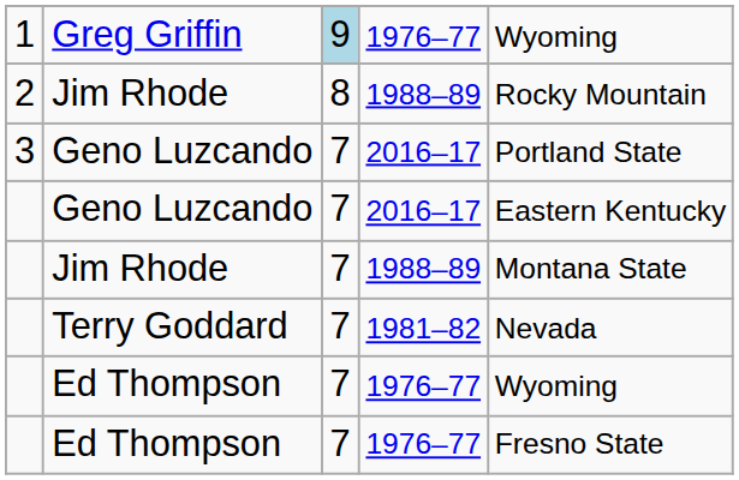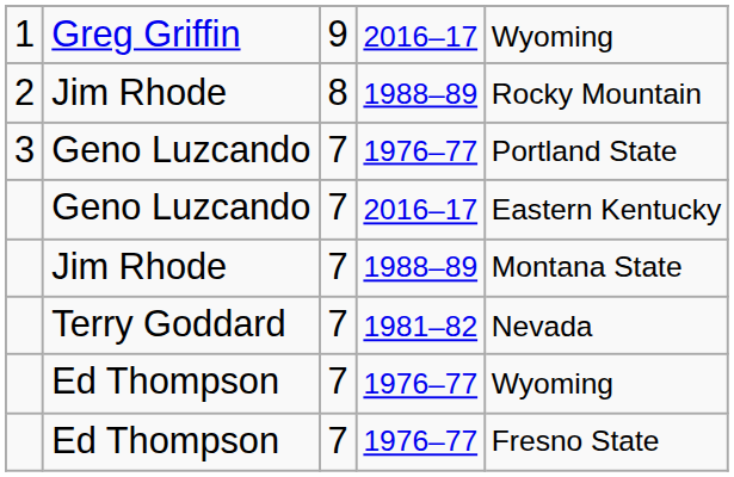 <table class="wikitable">
 <tr>
 </tr>
 <tr>
 <td>1</td>
 <td><a href='#'>Greg Griffin</a></td>
-<td style="background: lightblue;">9</td>
-<td style="font-size:80%;"><a href='#'>1976–77</a></td>
+<td>9</td>
+<td style="font-size:80%;"><a href='#'>2016–17</a></td>
 <td style="font-size:80%;">Wyoming</td>
 </tr>
 <tr>
 <td>2</td>
 <td>Jim Rhode</td>
 <td>8</td>
 <td style="font-size:80%;"><a href='#'>1988–89</a></td>
 <td style="font-size:80%;">Rocky Mountain</td>
 </tr>
 <tr>
 <td>3</td>
 <td>Geno Luzcando</td>
 <td>7</td>
-<td style="font-size:80%;"><a href='#'>2016–17</a></td>
+<td style="font-size:80%;"><a href='#'>1976–77</a></td>
 <td style="font-size:80%;">Portland State</td>
 </tr>
 <tr>
 <td></td>
 <td>Geno Luzcando</td>
 <td>7</td>
 <td style="font-size:80%;"><a href='#'>2016–17</a></td>
 <td style="font-size:80%;">Eastern Kentucky</td>
 </tr>
 <tr>
 <td></td>
 <td>Jim Rhode</td>
 <td>7</td>
 <td style="font-size:80%;"><a href='#'>1988–89</a></td>
 <td style="font-size:80%;">Montana State</td>
 </tr>
 <tr>
 <td></td>
 <td>Terry Goddard</td>
 <td>7</td>
 <td style="font-size:80%;"><a href='#'>1981–82</a></td>
 <td style="font-size:80%;">Nevada</td>
 </tr>
 <tr>
 <td></td>
 <td>Ed Thompson</td>
 <td>7</td>
 <td style="font-size:80%;"><a href='#'>1976–77</a></td>
 <td style="font-size:80%;">Wyoming</td>
 </tr>
 <tr>
 <td></td>
 <td>Ed Thompson</td>
 <td>7</td>
 <td style="font-size:80%;"><a href='#'>1976–77</a></td>
 <td style="font-size:80%;">Fresno State</td>
 </tr>
 </table>
